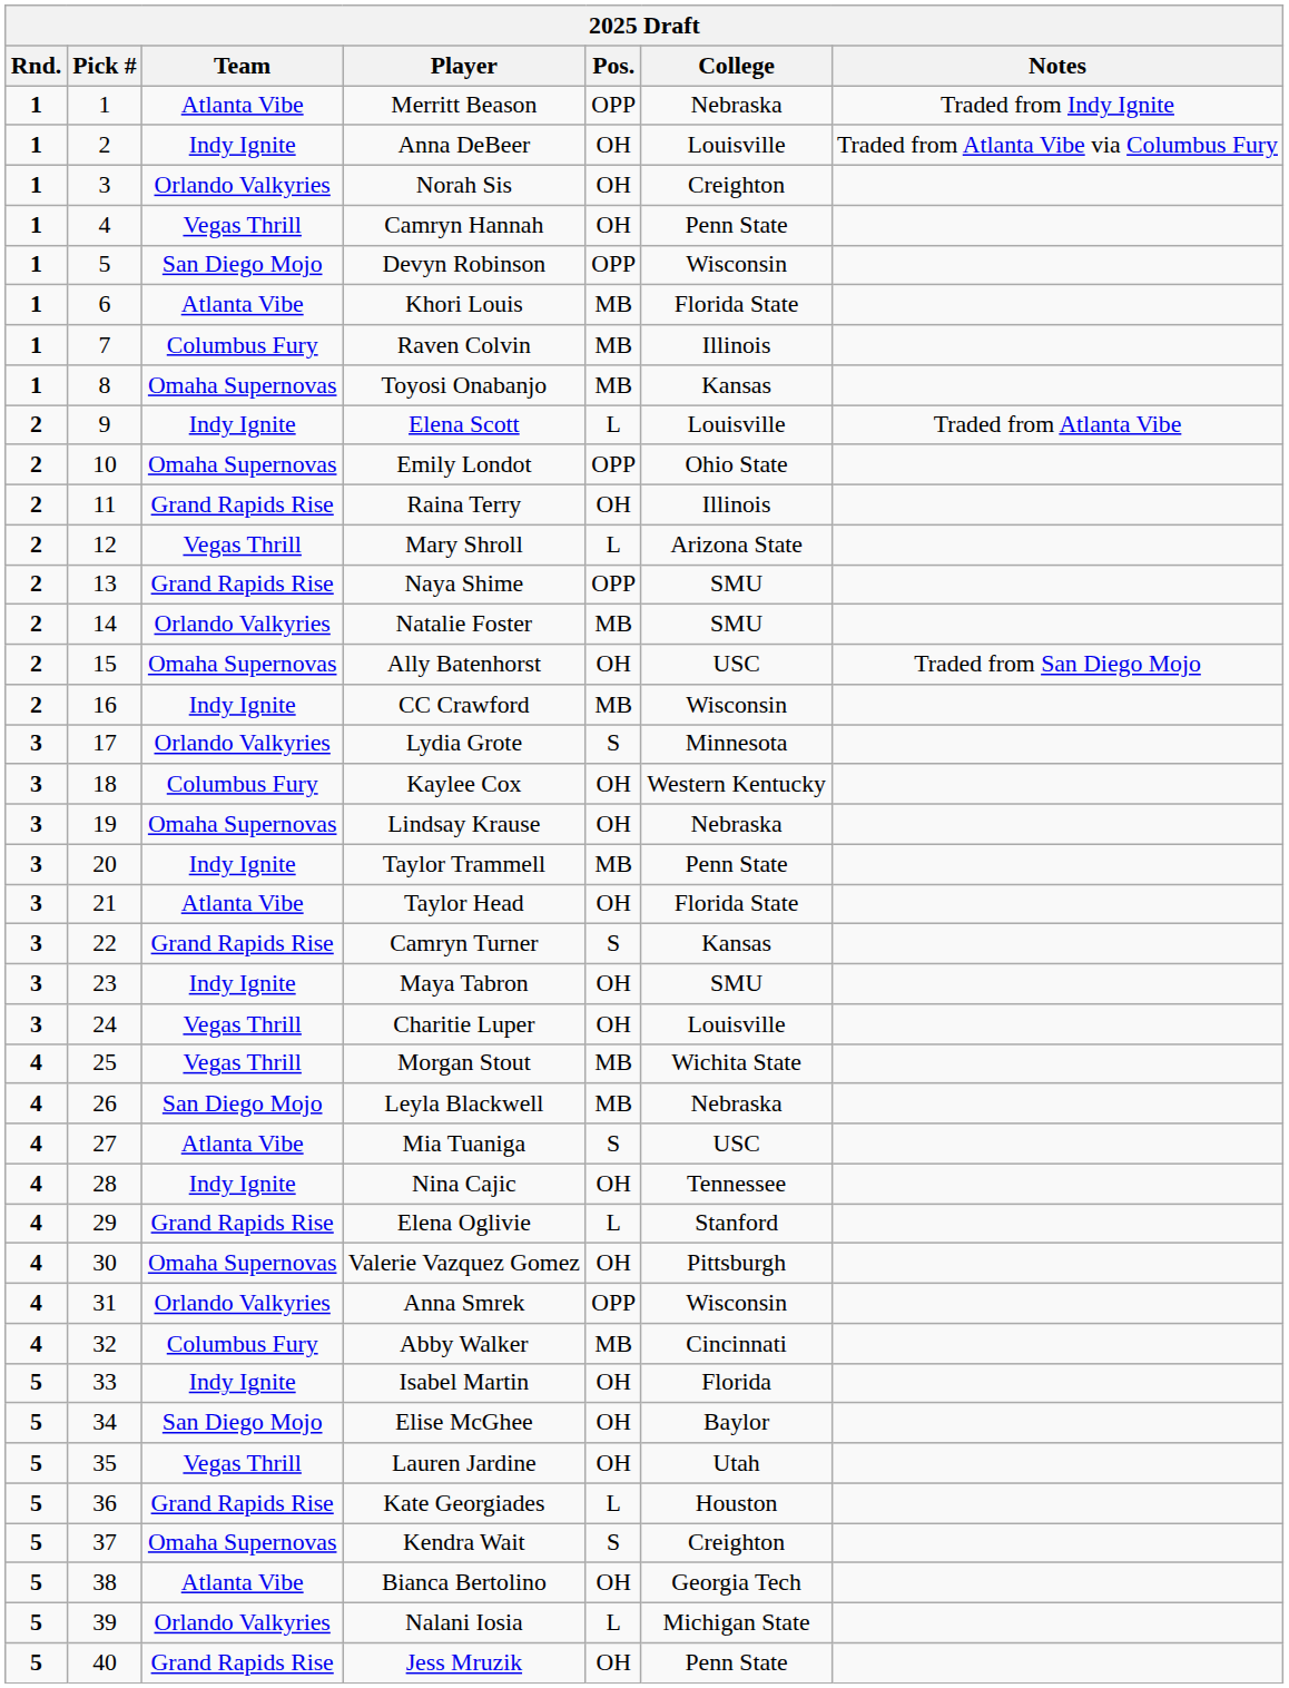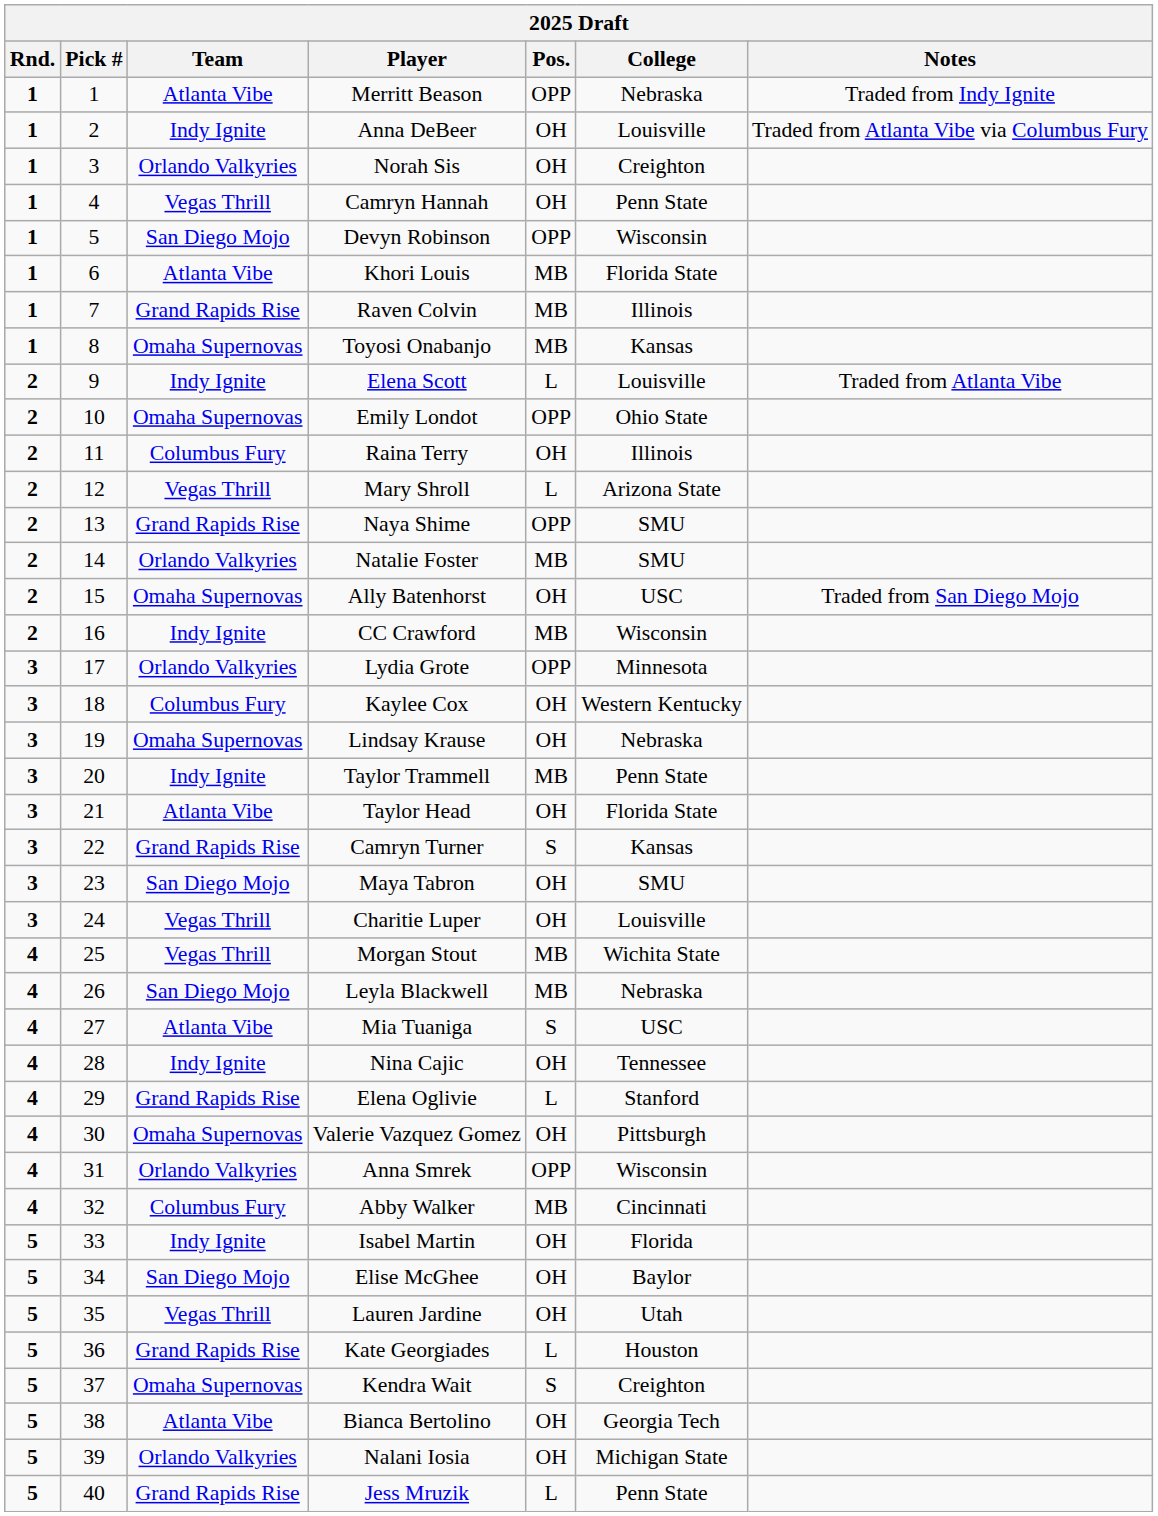 <table class="wikitable collapsible collapsed" style="font-size:90%; text-align:center">
 <tr>
 <th colspan=7 style="width:30em">2025 Draft</th>
 </tr>
 <tr>
 <th>Rnd.</th>
 <th>Pick #</th>
 <th>Team</th>
 <th>Player</th>
 <th>Pos.</th>
 <th>College</th>
 <th>Notes</th>
 </tr>
 <tr>
 <td><strong>1</strong></td>
 <td>1</td>
 <td><a href='#'>Atlanta Vibe</a></td>
 <td>Merritt Beason</td>
 <td>OPP</td>
 <td>Nebraska</td>
 <td>Traded from <a href='#'>Indy Ignite</a></td>
 </tr>
 <tr>
 <td><strong>1</strong></td>
 <td>2</td>
 <td><a href='#'>Indy Ignite</a></td>
 <td>Anna DeBeer</td>
 <td>OH</td>
 <td>Louisville</td>
 <td>Traded from <a href='#'>Atlanta Vibe</a> via <a href='#'>Columbus Fury</a></td>
 </tr>
 <tr>
 <td><strong>1</strong></td>
 <td>3</td>
 <td><a href='#'>Orlando Valkyries</a></td>
 <td>Norah Sis</td>
 <td>OH</td>
 <td>Creighton</td>
 <td></td>
 </tr>
 <tr>
 <td><strong>1</strong></td>
 <td>4</td>
 <td><a href='#'>Vegas Thrill</a></td>
 <td>Camryn Hannah</td>
 <td>OH</td>
 <td>Penn State</td>
 <td></td>
 </tr>
 <tr>
 <td><strong>1</strong></td>
 <td>5</td>
 <td><a href='#'>San Diego Mojo</a></td>
 <td>Devyn Robinson</td>
 <td>OPP</td>
 <td>Wisconsin</td>
 <td></td>
 </tr>
 <tr>
 <td><strong>1</strong></td>
 <td>6</td>
 <td><a href='#'>Atlanta Vibe</a></td>
 <td>Khori Louis</td>
 <td>MB</td>
 <td>Florida State</td>
 <td></td>
 </tr>
 <tr>
 <td><strong>1</strong></td>
 <td>7</td>
-<td><a href='#'>Columbus Fury</a></td>
+<td><a href='#'>Grand Rapids Rise</a></td>
 <td>Raven Colvin</td>
 <td>MB</td>
 <td>Illinois</td>
 <td></td>
 </tr>
 <tr>
 <td><strong>1</strong></td>
 <td>8</td>
 <td><a href='#'>Omaha Supernovas</a></td>
 <td>Toyosi Onabanjo</td>
 <td>MB</td>
 <td>Kansas</td>
 <td></td>
 </tr>
 <tr>
 <td><strong>2</strong></td>
 <td>9</td>
 <td><a href='#'>Indy Ignite</a></td>
 <td><a href='#'>Elena Scott</a></td>
 <td>L</td>
 <td>Louisville</td>
 <td>Traded from <a href='#'>Atlanta Vibe</a></td>
 </tr>
 <tr>
 <td><strong>2</strong></td>
 <td>10</td>
 <td><a href='#'>Omaha Supernovas</a></td>
 <td>Emily Londot</td>
 <td>OPP</td>
 <td>Ohio State</td>
 <td></td>
 </tr>
 <tr>
 <td><strong>2</strong></td>
 <td>11</td>
-<td><a href='#'>Grand Rapids Rise</a></td>
+<td><a href='#'>Columbus Fury</a></td>
 <td>Raina Terry</td>
 <td>OH</td>
 <td>Illinois</td>
 <td></td>
 </tr>
 <tr>
 <td><strong>2</strong></td>
 <td>12</td>
 <td><a href='#'>Vegas Thrill</a></td>
 <td>Mary Shroll</td>
 <td>L</td>
 <td>Arizona State</td>
 <td></td>
 </tr>
 <tr>
 <td><strong>2</strong></td>
 <td>13</td>
 <td><a href='#'>Grand Rapids Rise</a></td>
 <td>Naya Shime</td>
 <td>OPP</td>
 <td>SMU</td>
 <td></td>
 </tr>
 <tr>
 <td><strong>2</strong></td>
 <td>14</td>
 <td><a href='#'>Orlando Valkyries</a></td>
 <td>Natalie Foster</td>
 <td>MB</td>
 <td>SMU</td>
 <td></td>
 </tr>
 <tr>
 <td><strong>2</strong></td>
 <td>15</td>
 <td><a href='#'>Omaha Supernovas</a></td>
 <td>Ally Batenhorst</td>
 <td>OH</td>
 <td>USC</td>
 <td>Traded from <a href='#'>San Diego Mojo</a></td>
 </tr>
 <tr>
 <td><strong>2</strong></td>
 <td>16</td>
 <td><a href='#'>Indy Ignite</a></td>
 <td>CC Crawford</td>
 <td>MB</td>
 <td>Wisconsin</td>
 <td></td>
 </tr>
 <tr>
 <td><strong>3</strong></td>
 <td>17</td>
 <td><a href='#'>Orlando Valkyries</a></td>
 <td>Lydia Grote</td>
-<td>S</td>
+<td>OPP</td>
 <td>Minnesota</td>
 <td></td>
 </tr>
 <tr>
 <td><strong>3</strong></td>
 <td>18</td>
 <td><a href='#'>Columbus Fury</a></td>
 <td>Kaylee Cox</td>
 <td>OH</td>
 <td>Western Kentucky</td>
 <td></td>
 </tr>
 <tr>
 <td><strong>3</strong></td>
 <td>19</td>
 <td><a href='#'>Omaha Supernovas</a></td>
 <td>Lindsay Krause</td>
 <td>OH</td>
 <td>Nebraska</td>
 <td></td>
 </tr>
 <tr>
 <td><strong>3</strong></td>
 <td>20</td>
 <td><a href='#'>Indy Ignite</a></td>
 <td>Taylor Trammell</td>
 <td>MB</td>
 <td>Penn State</td>
 <td></td>
 </tr>
 <tr>
 <td><strong>3</strong></td>
 <td>21</td>
 <td><a href='#'>Atlanta Vibe</a></td>
 <td>Taylor Head</td>
 <td>OH</td>
 <td>Florida State</td>
 <td></td>
 </tr>
 <tr>
 <td><strong>3</strong></td>
 <td>22</td>
 <td><a href='#'>Grand Rapids Rise</a></td>
 <td>Camryn Turner</td>
 <td>S</td>
 <td>Kansas</td>
 <td></td>
 </tr>
 <tr>
 <td><strong>3</strong></td>
 <td>23</td>
-<td><a href='#'>Indy Ignite</a></td>
+<td><a href='#'>San Diego Mojo</a></td>
 <td>Maya Tabron</td>
 <td>OH</td>
 <td>SMU</td>
 <td></td>
 </tr>
 <tr>
 <td><strong>3</strong></td>
 <td>24</td>
 <td><a href='#'>Vegas Thrill</a></td>
 <td>Charitie Luper</td>
 <td>OH</td>
 <td>Louisville</td>
 <td></td>
 </tr>
 <tr>
 <td><strong>4</strong></td>
 <td>25</td>
 <td><a href='#'>Vegas Thrill</a></td>
 <td>Morgan Stout</td>
 <td>MB</td>
 <td>Wichita State</td>
 <td></td>
 </tr>
 <tr>
 <td><strong>4</strong></td>
 <td>26</td>
 <td><a href='#'>San Diego Mojo</a></td>
 <td>Leyla Blackwell</td>
 <td>MB</td>
 <td>Nebraska</td>
 <td></td>
 </tr>
 <tr>
 <td><strong>4</strong></td>
 <td>27</td>
 <td><a href='#'>Atlanta Vibe</a></td>
 <td>Mia Tuaniga</td>
 <td>S</td>
 <td>USC</td>
 <td></td>
 </tr>
 <tr>
 <td><strong>4</strong></td>
 <td>28</td>
 <td><a href='#'>Indy Ignite</a></td>
 <td>Nina Cajic</td>
 <td>OH</td>
 <td>Tennessee</td>
 <td></td>
 </tr>
 <tr>
 <td><strong>4</strong></td>
 <td>29</td>
 <td><a href='#'>Grand Rapids Rise</a></td>
 <td>Elena Oglivie</td>
 <td>L</td>
 <td>Stanford</td>
 <td></td>
 </tr>
 <tr>
 <td><strong>4</strong></td>
 <td>30</td>
 <td><a href='#'>Omaha Supernovas</a></td>
 <td>Valerie Vazquez Gomez</td>
 <td>OH</td>
 <td>Pittsburgh</td>
 <td></td>
 </tr>
 <tr>
 <td><strong>4</strong></td>
 <td>31</td>
 <td><a href='#'>Orlando Valkyries</a></td>
 <td>Anna Smrek</td>
 <td>OPP</td>
 <td>Wisconsin</td>
 <td></td>
 </tr>
 <tr>
 <td><strong>4</strong></td>
 <td>32</td>
 <td><a href='#'>Columbus Fury</a></td>
 <td>Abby Walker</td>
 <td>MB</td>
 <td>Cincinnati</td>
 <td></td>
 </tr>
 <tr>
 <td><strong>5</strong></td>
 <td>33</td>
 <td><a href='#'>Indy Ignite</a></td>
 <td>Isabel Martin</td>
 <td>OH</td>
 <td>Florida</td>
 <td></td>
 </tr>
 <tr>
 <td><strong>5</strong></td>
 <td>34</td>
 <td><a href='#'>San Diego Mojo</a></td>
 <td>Elise McGhee</td>
 <td>OH</td>
 <td>Baylor</td>
 <td></td>
 </tr>
 <tr>
 <td><strong>5</strong></td>
 <td>35</td>
 <td><a href='#'>Vegas Thrill</a></td>
 <td>Lauren Jardine</td>
 <td>OH</td>
 <td>Utah</td>
 <td></td>
 </tr>
 <tr>
 <td><strong>5</strong></td>
 <td>36</td>
 <td><a href='#'>Grand Rapids Rise</a></td>
 <td>Kate Georgiades</td>
 <td>L</td>
 <td>Houston</td>
 <td></td>
 </tr>
 <tr>
 <td><strong>5</strong></td>
 <td>37</td>
 <td><a href='#'>Omaha Supernovas</a></td>
 <td>Kendra Wait</td>
 <td>S</td>
 <td>Creighton</td>
 <td></td>
 </tr>
 <tr>
 <td><strong>5</strong></td>
 <td>38</td>
 <td><a href='#'>Atlanta Vibe</a></td>
 <td>Bianca Bertolino</td>
 <td>OH</td>
 <td>Georgia Tech</td>
 <td></td>
 </tr>
 <tr>
 <td><strong>5</strong></td>
 <td>39</td>
 <td><a href='#'>Orlando Valkyries</a></td>
 <td>Nalani Iosia</td>
-<td>L</td>
+<td>OH</td>
 <td>Michigan State</td>
 <td></td>
 </tr>
 <tr>
 <td><strong>5</strong></td>
 <td>40</td>
 <td><a href='#'>Grand Rapids Rise</a></td>
 <td><a href='#'>Jess Mruzik</a></td>
-<td>OH</td>
+<td>L</td>
 <td>Penn State</td>
 <td></td>
 </tr>
 </table>
